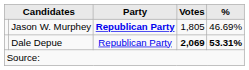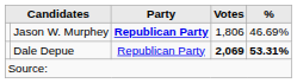 <table class=wikitable style="font-size:85%; text-align:right;">
 <tr>
 <th style="background-color:#E9E9E9" align=center colspan=2>Candidates</th>
 <th style="background-color:#E9E9E9" align=center>Party</th>
 <th style="background-color:#E9E9E9" align=center>Votes</th>
 <th style="background-color:#E9E9E9" align=center>%</th>
 </tr>
 <tr>
 <td></td>
 <td align=left>Jason W. Murphey</td>
 <td align=center><strong><a href='#'>Republican Party</a></strong></td>
-<td>1,805</td>
+<td>1,806</td>
 <td>46.69%</td>
 </tr>
 <tr>
 <td></td>
 <td align=left>Dale Depue</td>
 <td align=center><a href='#'>Republican Party</a></td>
 <td><strong>2,069</strong></td>
 <td><strong>53.31%</strong></td>
 </tr>
 <tr>
 <td align="left" colspan=6>Source: </td>
 </tr>
 </table>
